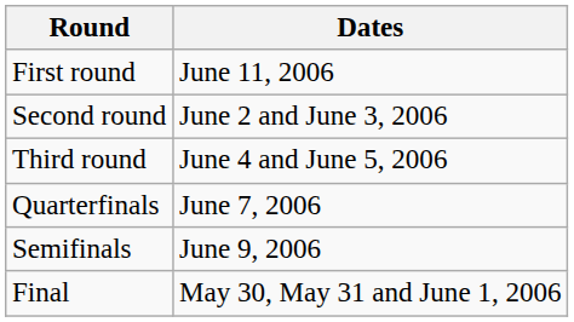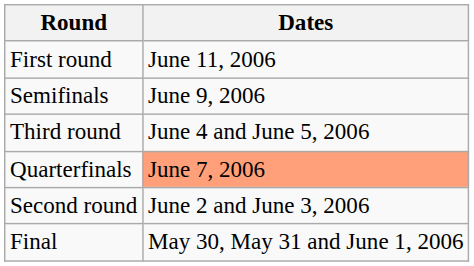 <table class="wikitable">
 <tr>
 <th>Round</th>
 <th>Dates</th>
 </tr>
 <tr>
 <td>First round</td>
 <td>June 11, 2006</td>
 </tr>
 <tr>
-<td>Second round</td>
-<td>June 2 and June 3, 2006</td>
+<td>Semifinals</td>
+<td>June 9, 2006</td>
 </tr>
 <tr>
 <td>Third round</td>
 <td>June 4 and June 5, 2006</td>
 </tr>
 <tr>
 <td>Quarterfinals</td>
-<td>June 7, 2006</td>
+<td style="background: lightsalmon;">June 7, 2006</td>
 </tr>
 <tr>
-<td>Semifinals</td>
-<td>June 9, 2006</td>
+<td>Second round</td>
+<td>June 2 and June 3, 2006</td>
 </tr>
 <tr>
 <td>Final</td>
 <td>May 30, May 31 and June 1, 2006</td>
 </tr>
 </table>
